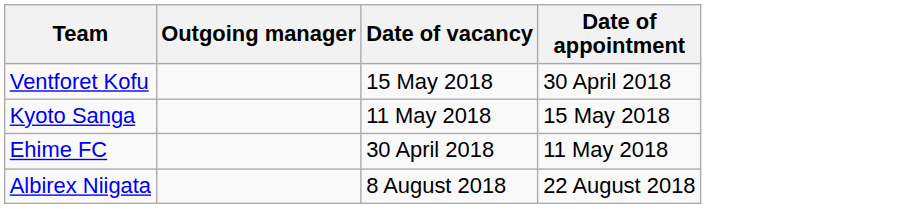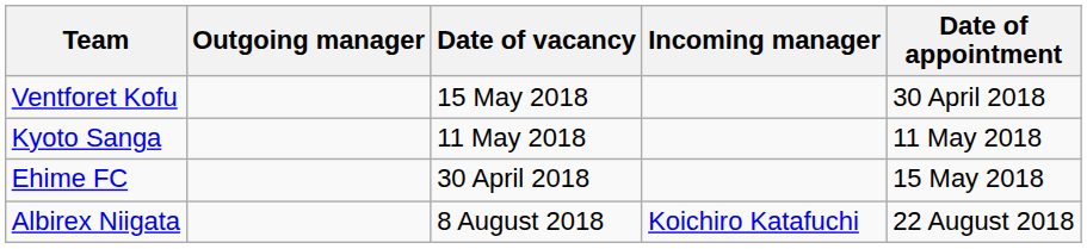 <table class="wikitable sortable">
 <tr>
 <th>Team</th>
 <th>Outgoing manager</th>
 <th>Date of vacancy</th>
+<th>Incoming manager</th>
 <th>Date of<br>appointment</th>
 </tr>
 <tr>
 <td><a href='#'>Ventforet Kofu</a></td>
 <td> </td>
 <td>15 May 2018</td>
+<td> </td>
 <td>30 April 2018</td>
 </tr>
 <tr>
 <td><a href='#'>Kyoto Sanga</a></td>
 <td> </td>
 <td>11 May 2018</td>
-<td>15 May 2018</td>
+<td> </td>
+<td>11 May 2018</td>
 </tr>
 <tr>
 <td><a href='#'>Ehime FC</a></td>
 <td> </td>
 <td>30 April 2018</td>
-<td>11 May 2018</td>
+<td> </td>
+<td>15 May 2018</td>
 </tr>
 <tr>
 <td><a href='#'>Albirex Niigata</a></td>
 <td> </td>
 <td>8 August 2018</td>
+<td> <a href='#'>Koichiro Katafuchi</a></td>
 <td>22 August 2018</td>
 </tr>
 </table>
